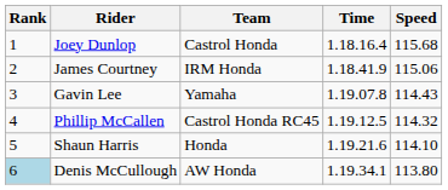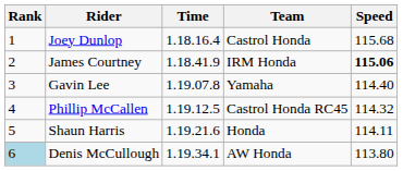 <table class="wikitable">
 <tr style="background:#efefef;">
 <th>Rank</th>
 <th>Rider</th>
+<th>Time</th>
 <th>Team</th>
-<th>Time</th>
 <th>Speed</th>
 </tr>
 <tr>
 <td>1</td>
 <td> <a href='#'>Joey Dunlop</a></td>
+<td>1.18.16.4</td>
 <td>Castrol Honda</td>
-<td>1.18.16.4</td>
 <td>115.68</td>
 </tr>
 <tr>
 <td>2</td>
 <td> James Courtney</td>
+<td>1.18.41.9</td>
 <td>IRM Honda</td>
-<td>1.18.41.9</td>
-<td>115.06</td>
+<td><strong>115.06</strong></td>
 </tr>
 <tr>
 <td>3</td>
 <td> Gavin Lee</td>
+<td>1.19.07.8</td>
 <td>Yamaha</td>
-<td>1.19.07.8</td>
-<td>114.43</td>
+<td>114.40</td>
 </tr>
 <tr>
 <td>4</td>
 <td> <a href='#'>Phillip McCallen</a></td>
+<td>1.19.12.5</td>
 <td>Castrol Honda RC45</td>
-<td>1.19.12.5</td>
 <td>114.32</td>
 </tr>
 <tr>
 <td>5</td>
 <td> Shaun Harris</td>
+<td>1.19.21.6</td>
 <td>Honda</td>
-<td>1.19.21.6</td>
-<td>114.10</td>
+<td>114.11</td>
 </tr>
 <tr>
 <td style="background: lightblue;">6</td>
 <td> Denis McCullough</td>
+<td>1.19.34.1</td>
 <td>AW Honda</td>
-<td>1.19.34.1</td>
 <td>113.80</td>
 </tr>
 </table>
